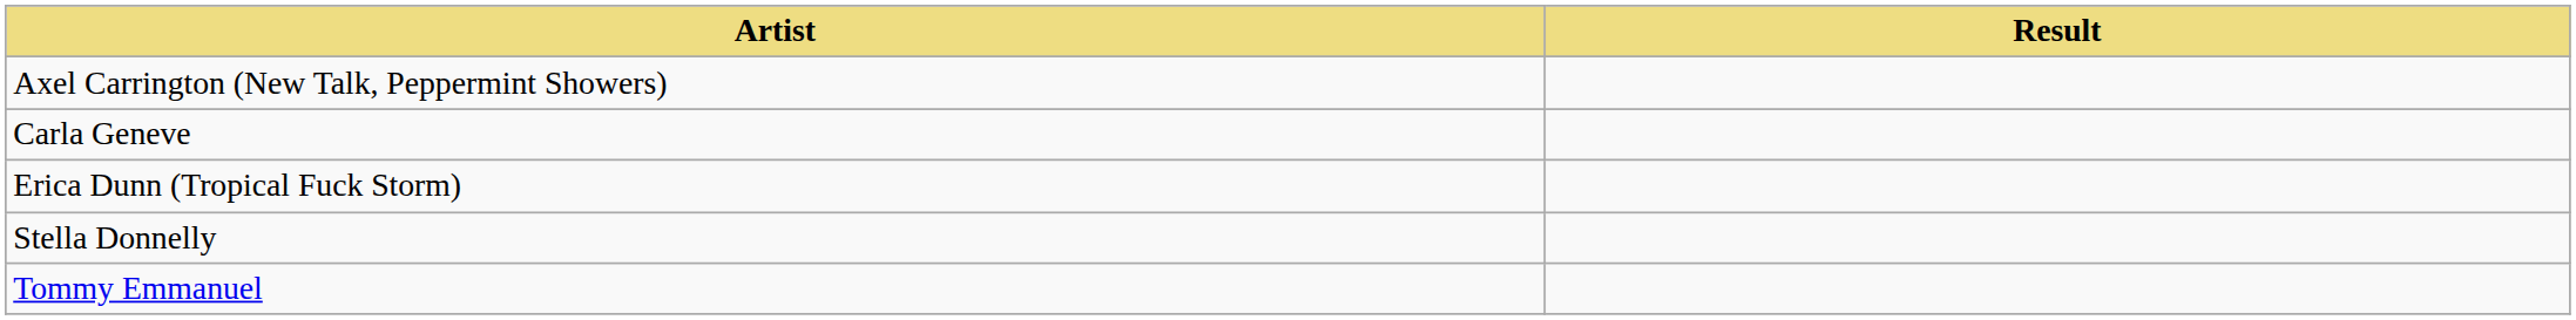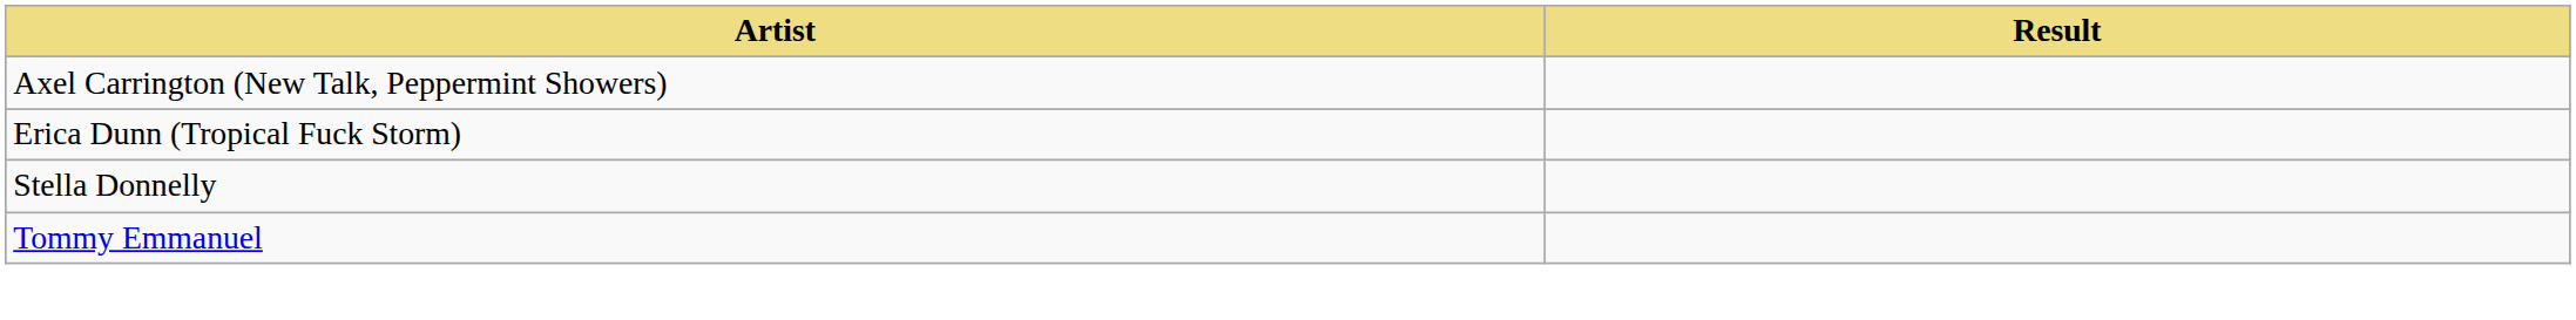 <table class="wikitable" width=100%>
 <tr>
 <th style="width:15%;background:#EEDD82;">Artist</th>
 <th style="width:10%;background:#EEDD82;">Result</th>
 </tr>
 <tr>
 <td>Axel Carrington (New Talk, Peppermint Showers)</td>
-<td></td>
-</tr>
-<tr>
-<td>Carla Geneve</td>
 <td></td>
 </tr>
 <tr>
 <td>Erica Dunn (Tropical Fuck Storm)</td>
 <td></td>
 </tr>
 <tr>
 <td>Stella Donnelly</td>
 <td></td>
 </tr>
 <tr>
 <td><a href='#'>Tommy Emmanuel</a></td>
 <td></td>
 </tr>
 </table>
